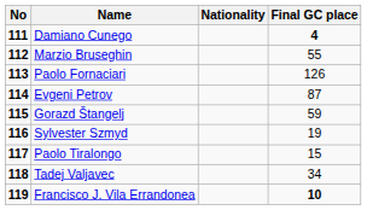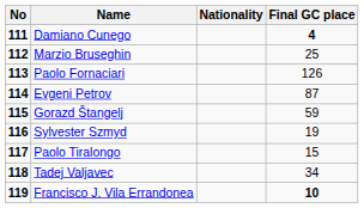 <table class="wikitable">
 <tr>
 <th>No</th>
 <th>Name</th>
 <th>Nationality</th>
 <th>Final GC place</th>
 </tr>
 <tr --->
 <td><strong>111</strong></td>
 <td><a href='#'>Damiano Cunego</a></td>
 <td></td>
 <td align="center"><strong>4</strong></td>
 </tr>
 <tr --->
 <td><strong>112</strong></td>
 <td><a href='#'>Marzio Bruseghin</a></td>
 <td></td>
-<td align="center">55</td>
+<td align="center">25</td>
 </tr>
 <tr --->
 <td><strong>113</strong></td>
 <td><a href='#'>Paolo Fornaciari</a></td>
 <td></td>
 <td align="center">126</td>
 </tr>
 <tr --->
 <td><strong>114</strong></td>
 <td><a href='#'>Evgeni Petrov</a></td>
 <td></td>
 <td align="center">87</td>
 </tr>
 <tr --->
 <td><strong>115</strong></td>
 <td><a href='#'>Gorazd Štangelj</a></td>
 <td></td>
 <td align="center">59</td>
 </tr>
 <tr --->
 <td><strong>116</strong></td>
 <td><a href='#'>Sylvester Szmyd</a></td>
 <td></td>
 <td align="center">19</td>
 </tr>
 <tr --->
 <td><strong>117</strong></td>
 <td><a href='#'>Paolo Tiralongo</a></td>
 <td></td>
 <td align="center">15</td>
 </tr>
 <tr --->
 <td><strong>118</strong></td>
 <td><a href='#'>Tadej Valjavec</a></td>
 <td></td>
 <td align="center">34</td>
 </tr>
 <tr --->
 <td><strong>119</strong></td>
 <td><a href='#'>Francisco J. Vila Errandonea</a></td>
 <td></td>
 <td align="center"><strong>10</strong></td>
 </tr>
 </table>
